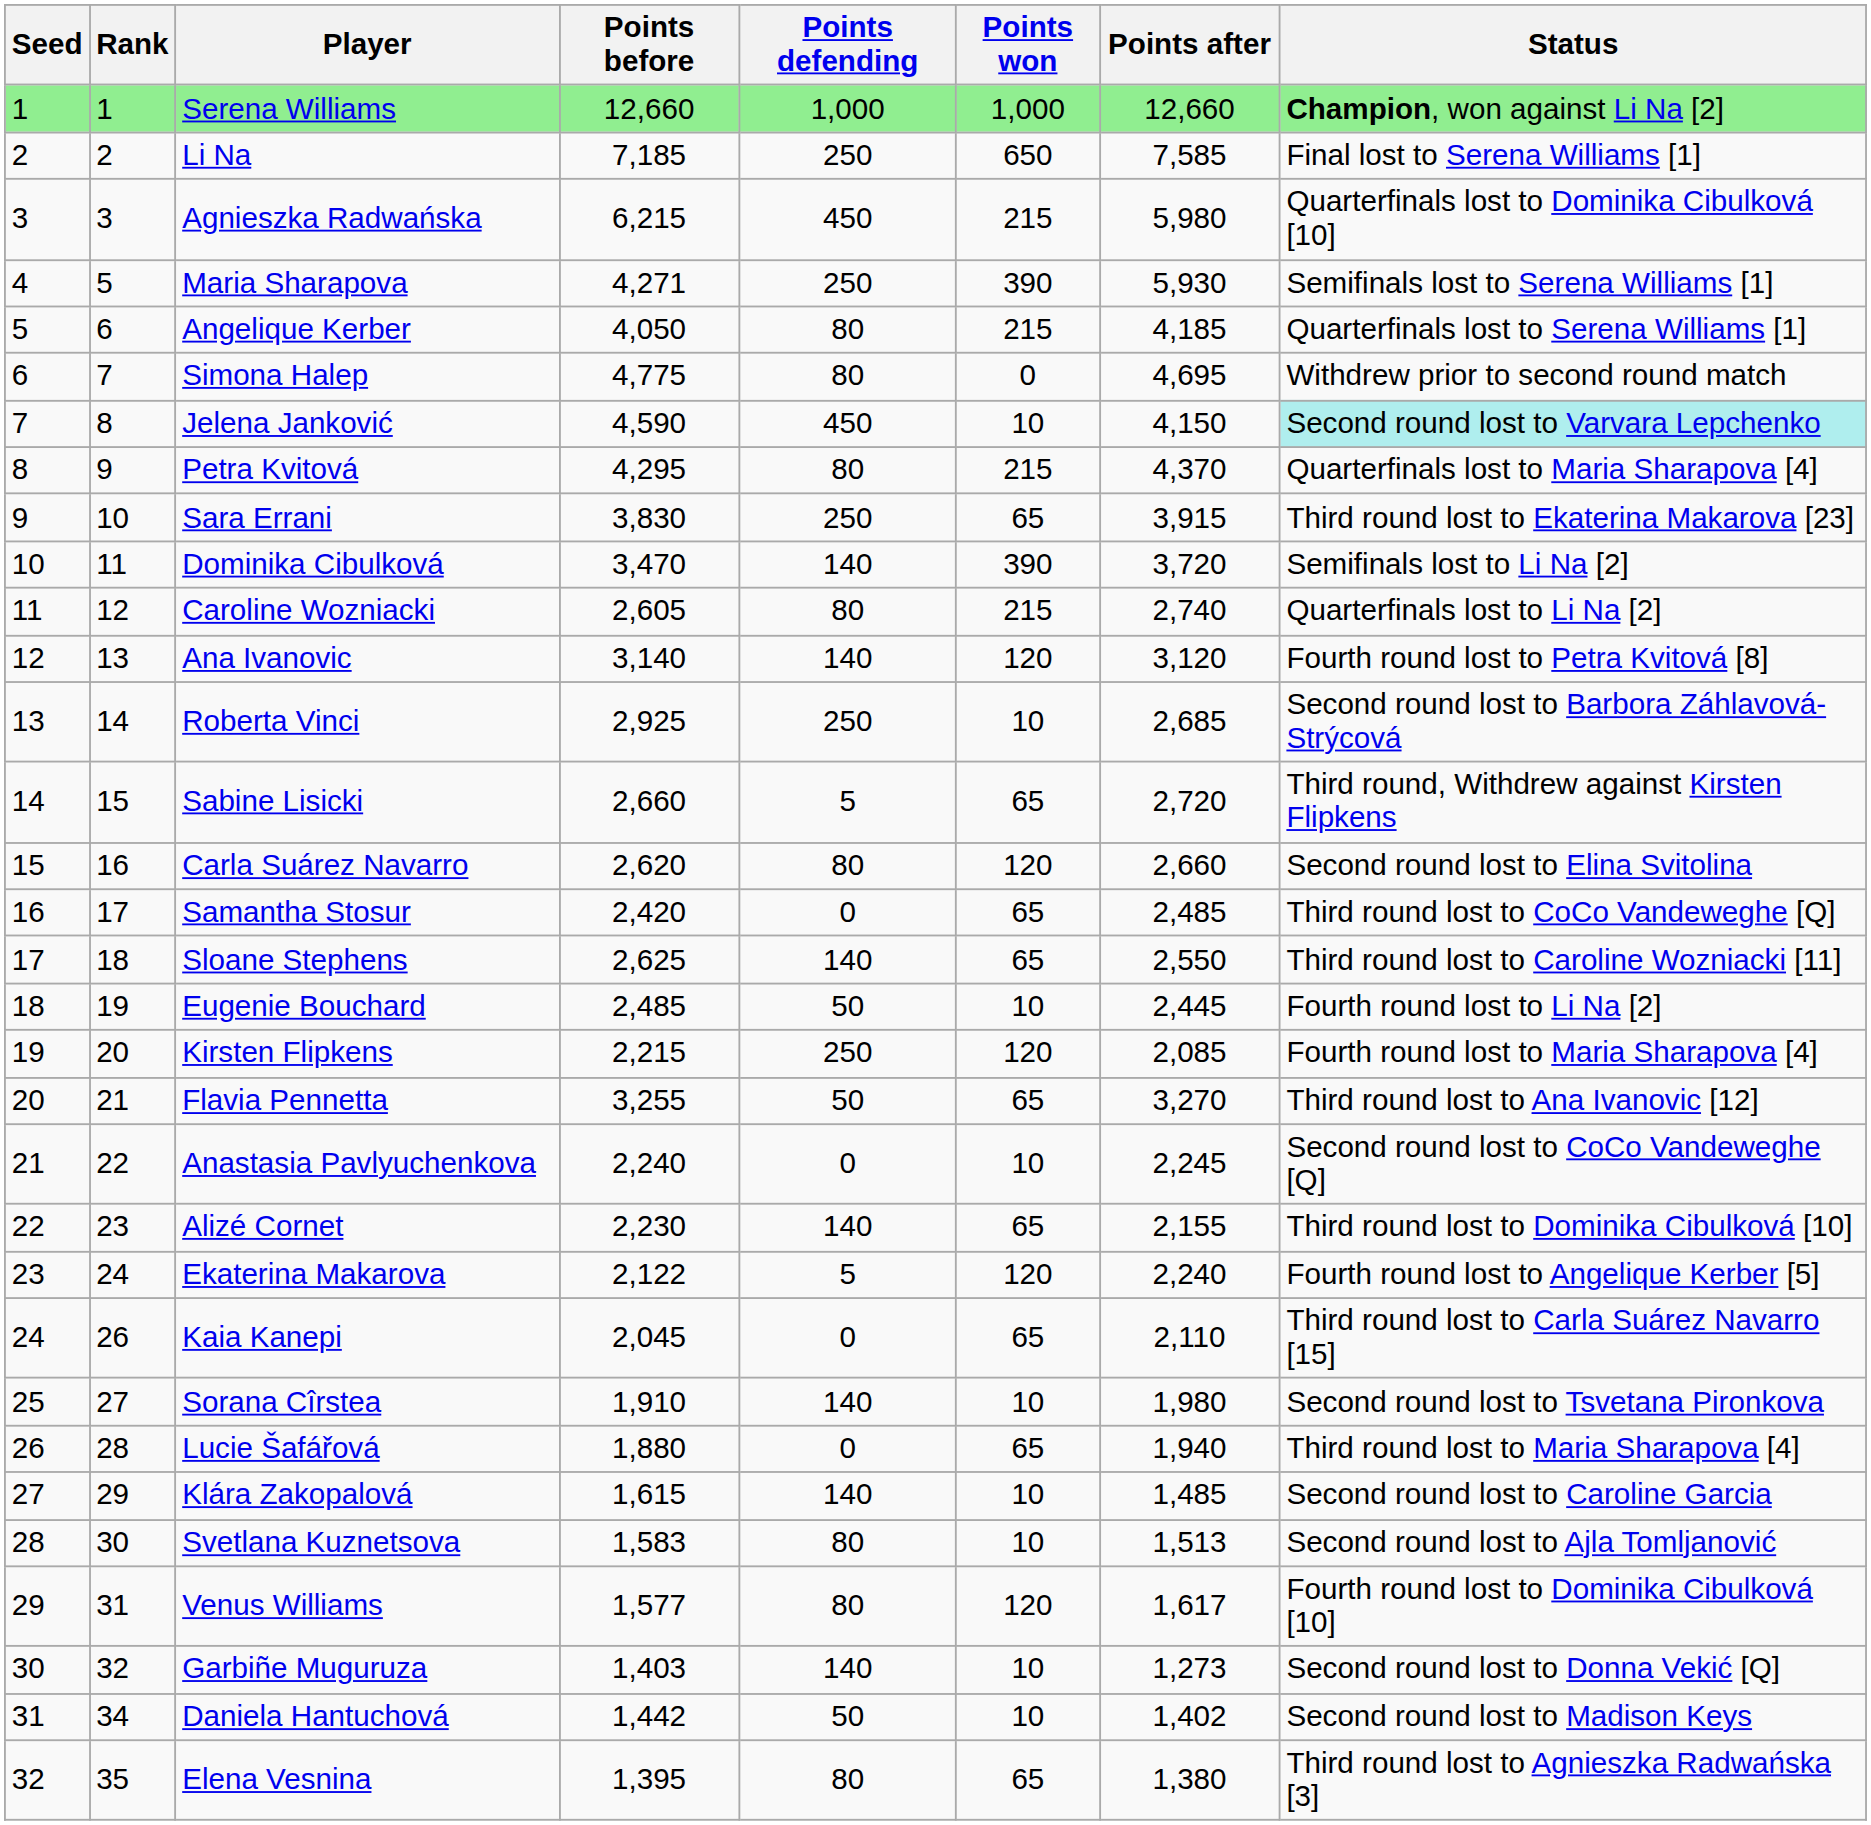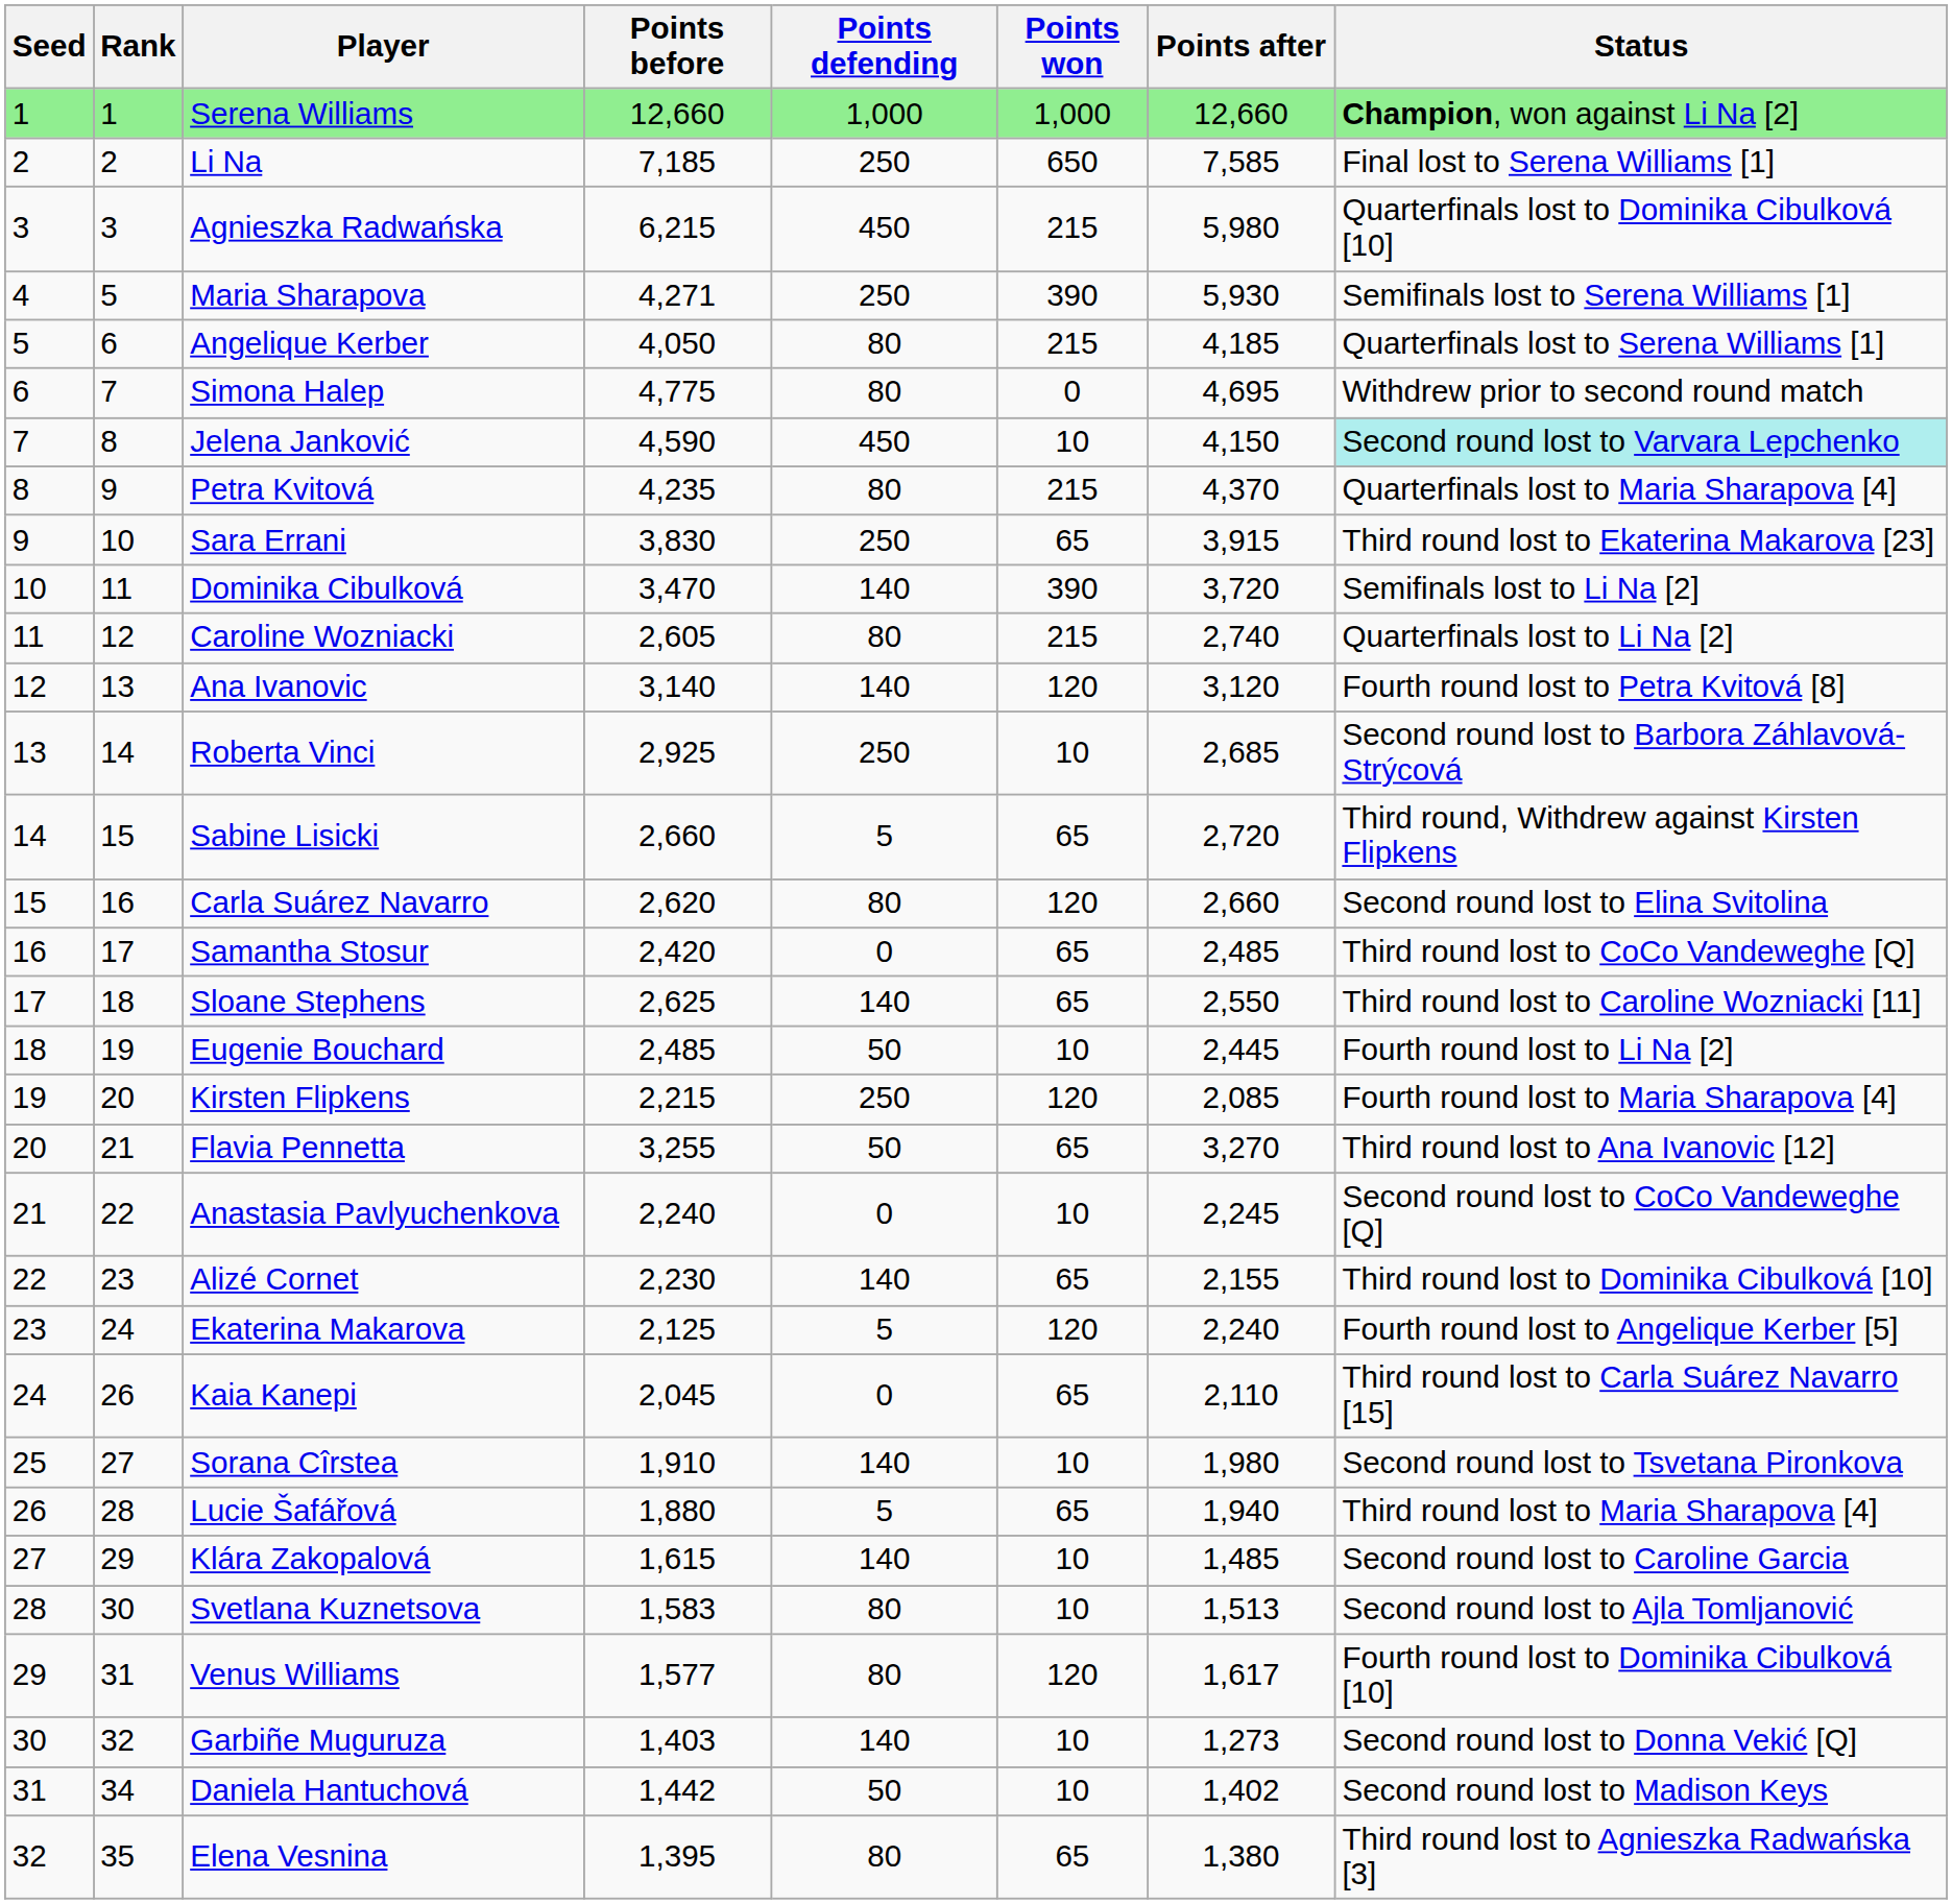 <table class="wikitable sortable">
 <tr>
 <th style="width:30px;">Seed</th>
 <th style="width:30px;">Rank</th>
 <th style="width:200px;">Player</th>
 <th style="width:90px;">Points before</th>
 <th style="width:110px;"><a href='#'>Points defending</a></th>
 <th style="width:70px;"><a href='#'>Points won</a></th>
 <th style="width:90px;">Points after</th>
 <th style="width:310px;">Status</th>
 </tr>
 <tr style="background-color:lightgreen;">
 <td>1</td>
 <td>1</td>
 <td> <a href='#'>Serena Williams</a></td>
 <td style="text-align: center">12,660</td>
 <td style="text-align: center">1,000</td>
 <td style="text-align: center">1,000</td>
 <td style="text-align: center">12,660</td>
 <td><strong>Champion</strong>, won against  <a href='#'>Li Na</a> [2]</td>
 </tr>
 <tr>
 <td>2</td>
 <td>2</td>
 <td> <a href='#'>Li Na</a></td>
 <td style="text-align: center">7,185</td>
 <td style="text-align: center">250</td>
 <td style="text-align: center">650</td>
 <td style="text-align: center">7,585</td>
 <td>Final lost to  <a href='#'>Serena Williams</a> [1]</td>
 </tr>
 <tr>
 <td>3</td>
 <td>3</td>
 <td> <a href='#'>Agnieszka Radwańska</a></td>
 <td style="text-align: center">6,215</td>
 <td style="text-align: center">450</td>
 <td style="text-align: center">215</td>
 <td style="text-align: center">5,980</td>
 <td>Quarterfinals lost to  <a href='#'>Dominika Cibulková</a> [10]</td>
 </tr>
 <tr>
 <td>4</td>
 <td>5</td>
 <td> <a href='#'>Maria Sharapova</a></td>
 <td style="text-align: center">4,271</td>
 <td style="text-align: center">250</td>
 <td style="text-align: center">390</td>
 <td style="text-align: center">5,930</td>
 <td>Semifinals lost to  <a href='#'>Serena Williams</a> [1]</td>
 </tr>
 <tr>
 <td>5</td>
 <td>6</td>
 <td> <a href='#'>Angelique Kerber</a></td>
 <td style="text-align: center">4,050</td>
 <td style="text-align: center">80</td>
 <td style="text-align: center">215</td>
 <td style="text-align: center">4,185</td>
 <td>Quarterfinals lost to  <a href='#'>Serena Williams</a> [1]</td>
 </tr>
 <tr>
 <td>6</td>
 <td>7</td>
 <td> <a href='#'>Simona Halep</a></td>
 <td style="text-align: center">4,775</td>
 <td style="text-align: center">80</td>
 <td style="text-align: center">0</td>
 <td style="text-align: center">4,695</td>
 <td>Withdrew prior to second round match</td>
 </tr>
 <tr>
 <td>7</td>
 <td>8</td>
 <td> <a href='#'>Jelena Janković</a></td>
 <td style="text-align: center">4,590</td>
 <td style="text-align: center">450</td>
 <td style="text-align: center">10</td>
 <td style="text-align: center">4,150</td>
 <td style="background: paleturquoise;">Second round lost to  <a href='#'>Varvara Lepchenko</a></td>
 </tr>
 <tr>
 <td>8</td>
 <td>9</td>
 <td> <a href='#'>Petra Kvitová</a></td>
-<td style="text-align: center">4,295</td>
+<td style="text-align: center">4,235</td>
 <td style="text-align: center">80</td>
 <td style="text-align: center">215</td>
 <td style="text-align: center">4,370</td>
 <td>Quarterfinals lost to  <a href='#'>Maria Sharapova</a> [4]</td>
 </tr>
 <tr>
 <td>9</td>
 <td>10</td>
 <td> <a href='#'>Sara Errani</a></td>
 <td style="text-align: center">3,830</td>
 <td style="text-align: center">250</td>
 <td style="text-align: center">65</td>
 <td style="text-align: center">3,915</td>
 <td>Third round lost to  <a href='#'>Ekaterina Makarova</a> [23]</td>
 </tr>
 <tr>
 <td>10</td>
 <td>11</td>
 <td> <a href='#'>Dominika Cibulková</a></td>
 <td style="text-align: center">3,470</td>
 <td style="text-align: center">140</td>
 <td style="text-align: center">390</td>
 <td style="text-align: center">3,720</td>
 <td>Semifinals lost to  <a href='#'>Li Na</a> [2]</td>
 </tr>
 <tr>
 <td>11</td>
 <td>12</td>
 <td> <a href='#'>Caroline Wozniacki</a></td>
 <td style="text-align: center">2,605</td>
 <td style="text-align: center">80</td>
 <td style="text-align: center">215</td>
 <td style="text-align: center">2,740</td>
 <td>Quarterfinals lost to  <a href='#'>Li Na</a> [2]</td>
 </tr>
 <tr>
 <td>12</td>
 <td>13</td>
 <td> <a href='#'>Ana Ivanovic</a></td>
 <td style="text-align: center">3,140</td>
 <td style="text-align: center">140</td>
 <td style="text-align: center">120</td>
 <td style="text-align: center">3,120</td>
 <td>Fourth round lost to  <a href='#'>Petra Kvitová</a> [8]</td>
 </tr>
 <tr>
 <td>13</td>
 <td>14</td>
 <td> <a href='#'>Roberta Vinci</a></td>
 <td style="text-align: center">2,925</td>
 <td style="text-align: center">250</td>
 <td style="text-align: center">10</td>
 <td style="text-align: center">2,685</td>
 <td>Second round lost to  <a href='#'>Barbora Záhlavová-Strýcová</a></td>
 </tr>
 <tr>
 <td>14</td>
 <td>15</td>
 <td> <a href='#'>Sabine Lisicki</a></td>
 <td style="text-align: center">2,660</td>
 <td style="text-align: center">5</td>
 <td style="text-align: center">65</td>
 <td style="text-align: center">2,720</td>
 <td>Third round, Withdrew against <a href='#'>Kirsten Flipkens</a></td>
 </tr>
 <tr>
 <td>15</td>
 <td>16</td>
 <td> <a href='#'>Carla Suárez Navarro</a></td>
 <td style="text-align: center">2,620</td>
 <td style="text-align: center">80</td>
 <td style="text-align: center">120</td>
 <td style="text-align: center">2,660</td>
 <td>Second round lost to  <a href='#'>Elina Svitolina</a></td>
 </tr>
 <tr>
 <td>16</td>
 <td>17</td>
 <td> <a href='#'>Samantha Stosur</a></td>
 <td style="text-align: center">2,420</td>
 <td style="text-align: center">0</td>
 <td style="text-align: center">65</td>
 <td style="text-align: center">2,485</td>
 <td>Third round lost to  <a href='#'>CoCo Vandeweghe</a> [Q]</td>
 </tr>
 <tr>
 <td>17</td>
 <td>18</td>
 <td> <a href='#'>Sloane Stephens</a></td>
 <td style="text-align: center">2,625</td>
 <td style="text-align: center">140</td>
 <td style="text-align: center">65</td>
 <td style="text-align: center">2,550</td>
 <td>Third round lost to  <a href='#'>Caroline Wozniacki</a> [11]</td>
 </tr>
 <tr>
 <td>18</td>
 <td>19</td>
 <td> <a href='#'>Eugenie Bouchard</a></td>
 <td style="text-align: center">2,485</td>
 <td style="text-align: center">50</td>
 <td style="text-align: center">10</td>
 <td style="text-align: center">2,445</td>
 <td>Fourth round lost to  <a href='#'>Li Na</a> [2]</td>
 </tr>
 <tr>
 <td>19</td>
 <td>20</td>
 <td> <a href='#'>Kirsten Flipkens</a></td>
 <td style="text-align: center">2,215</td>
 <td style="text-align: center">250</td>
 <td style="text-align: center">120</td>
 <td style="text-align: center">2,085</td>
 <td>Fourth round lost to  <a href='#'>Maria Sharapova</a> [4]</td>
 </tr>
 <tr>
 <td>20</td>
 <td>21</td>
 <td> <a href='#'>Flavia Pennetta</a></td>
 <td style="text-align: center">3,255</td>
 <td style="text-align: center">50</td>
 <td style="text-align: center">65</td>
 <td style="text-align: center">3,270</td>
 <td>Third round lost to  <a href='#'>Ana Ivanovic</a> [12]</td>
 </tr>
 <tr>
 <td>21</td>
 <td>22</td>
 <td> <a href='#'>Anastasia Pavlyuchenkova</a></td>
 <td style="text-align: center">2,240</td>
 <td style="text-align: center">0</td>
 <td style="text-align: center">10</td>
 <td style="text-align: center">2,245</td>
 <td>Second round lost to  <a href='#'>CoCo Vandeweghe</a> [Q]</td>
 </tr>
 <tr>
 <td>22</td>
 <td>23</td>
 <td> <a href='#'>Alizé Cornet</a></td>
 <td style="text-align: center">2,230</td>
 <td style="text-align: center">140</td>
 <td style="text-align: center">65</td>
 <td style="text-align: center">2,155</td>
 <td>Third round lost to  <a href='#'>Dominika Cibulková</a> [10]</td>
 </tr>
 <tr>
 <td>23</td>
 <td>24</td>
 <td> <a href='#'>Ekaterina Makarova</a></td>
-<td style="text-align: center">2,122</td>
+<td style="text-align: center">2,125</td>
 <td style="text-align: center">5</td>
 <td style="text-align: center">120</td>
 <td style="text-align: center">2,240</td>
 <td>Fourth round lost to  <a href='#'>Angelique Kerber</a> [5]</td>
 </tr>
 <tr>
 <td>24</td>
 <td>26</td>
 <td> <a href='#'>Kaia Kanepi</a></td>
 <td style="text-align: center">2,045</td>
 <td style="text-align: center">0</td>
 <td style="text-align: center">65</td>
 <td style="text-align: center">2,110</td>
 <td>Third round lost to  <a href='#'>Carla Suárez Navarro</a> [15]</td>
 </tr>
 <tr>
 <td>25</td>
 <td>27</td>
 <td> <a href='#'>Sorana Cîrstea</a></td>
 <td style="text-align: center">1,910</td>
 <td style="text-align: center">140</td>
 <td style="text-align: center">10</td>
 <td style="text-align: center">1,980</td>
 <td>Second round lost to  <a href='#'>Tsvetana Pironkova</a></td>
 </tr>
 <tr>
 <td>26</td>
 <td>28</td>
 <td> <a href='#'>Lucie Šafářová</a></td>
 <td style="text-align: center">1,880</td>
-<td style="text-align: center">0</td>
+<td style="text-align: center">5</td>
 <td style="text-align: center">65</td>
 <td style="text-align: center">1,940</td>
 <td>Third round lost to  <a href='#'>Maria Sharapova</a> [4]</td>
 </tr>
 <tr>
 <td>27</td>
 <td>29</td>
 <td> <a href='#'>Klára Zakopalová</a></td>
 <td style="text-align: center">1,615</td>
 <td style="text-align: center">140</td>
 <td style="text-align: center">10</td>
 <td style="text-align: center">1,485</td>
 <td>Second round lost to  <a href='#'>Caroline Garcia</a></td>
 </tr>
 <tr>
 <td>28</td>
 <td>30</td>
 <td> <a href='#'>Svetlana Kuznetsova</a></td>
 <td style="text-align: center">1,583</td>
 <td style="text-align: center">80</td>
 <td style="text-align: center">10</td>
 <td style="text-align: center">1,513</td>
 <td>Second round lost to  <a href='#'>Ajla Tomljanović</a></td>
 </tr>
 <tr>
 <td>29</td>
 <td>31</td>
 <td> <a href='#'>Venus Williams</a></td>
 <td style="text-align: center">1,577</td>
 <td style="text-align: center">80</td>
 <td style="text-align: center">120</td>
 <td style="text-align: center">1,617</td>
 <td>Fourth round lost to  <a href='#'>Dominika Cibulková</a> [10]</td>
 </tr>
 <tr>
 <td>30</td>
 <td>32</td>
 <td> <a href='#'>Garbiñe Muguruza</a></td>
 <td style="text-align: center">1,403</td>
 <td style="text-align: center">140</td>
 <td style="text-align: center">10</td>
 <td style="text-align: center">1,273</td>
 <td>Second round lost to  <a href='#'>Donna Vekić</a> [Q]</td>
 </tr>
 <tr>
 <td>31</td>
 <td>34</td>
 <td> <a href='#'>Daniela Hantuchová</a></td>
 <td style="text-align: center">1,442</td>
 <td style="text-align: center">50</td>
 <td style="text-align: center">10</td>
 <td style="text-align: center">1,402</td>
 <td>Second round lost to  <a href='#'>Madison Keys</a></td>
 </tr>
 <tr>
 <td>32</td>
 <td>35</td>
 <td> <a href='#'>Elena Vesnina</a></td>
 <td style="text-align: center">1,395</td>
 <td style="text-align: center">80</td>
 <td style="text-align: center">65</td>
 <td style="text-align: center">1,380</td>
 <td>Third round lost to  <a href='#'>Agnieszka Radwańska</a> [3]</td>
 </tr>
 </table>
